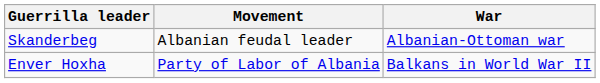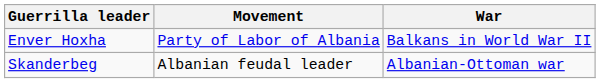 <table class="wikitable">
 <tr>
 <th>Guerrilla leader</th>
 <th>Movement</th>
 <th>War</th>
 </tr>
 <tr>
+<td><a href='#'>Enver Hoxha</a></td>
+<td><a href='#'>Party of Labor of Albania</a></td>
+<td><a href='#'>Balkans in World War II</a></td>
+</tr>
+<tr>
 <td><a href='#'>Skanderbeg</a></td>
 <td>Albanian feudal leader</td>
 <td><a href='#'>Albanian-Ottoman war</a></td>
 </tr>
-<tr>
-<td><a href='#'>Enver Hoxha</a></td>
-<td><a href='#'>Party of Labor of Albania</a></td>
-<td><a href='#'>Balkans in World War II</a></td>
-</tr>
 </table>
